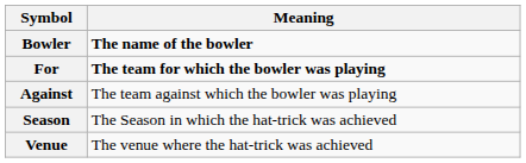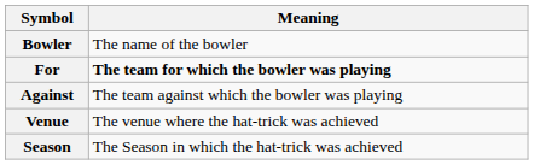 <table class="wikitable plainrowheaders" border="1">
 <tr>
 <th scope="col" style="width:75px">Symbol</th>
 <th scope="col" style="width:425px">Meaning</th>
 </tr>
 <tr>
 <th scope="row">Bowler</th>
-<td><strong>The name of the bowler</strong></td>
+<td>The name of the bowler</td>
 </tr>
 <tr>
 <th scope="row">For</th>
 <td><strong>The team for which the bowler was playing</strong></td>
 </tr>
 <tr>
 <th scope="row">Against</th>
 <td>The team against which the bowler was playing</td>
 </tr>
 <tr>
+<th scope="row">Venue</th>
+<td>The venue where the hat-trick was achieved</td>
+</tr>
+<tr>
 <th scope="row">Season</th>
 <td>The Season in which the hat-trick was achieved</td>
 </tr>
-<tr>
-<th scope="row">Venue</th>
-<td>The venue where the hat-trick was achieved</td>
-</tr>
 </table>
